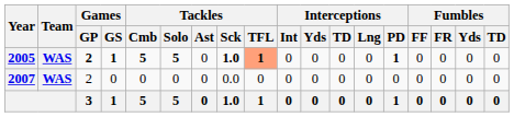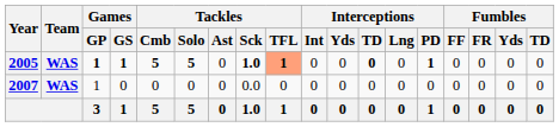 <table class="wikitable" style="text-align:center">
 <tr>
 <th rowspan="2">Year</th>
 <th rowspan="2">Team</th>
 <th colspan="2">Games</th>
 <th colspan="5">Tackles</th>
 <th colspan="5">Interceptions</th>
 <th colspan="4">Fumbles</th>
 </tr>
 <tr>
 <th>GP</th>
 <th>GS</th>
 <th>Cmb</th>
 <th>Solo</th>
 <th>Ast</th>
 <th>Sck</th>
 <th>TFL</th>
 <th>Int</th>
 <th>Yds</th>
 <th>TD</th>
 <th>Lng</th>
 <th>PD</th>
 <th>FF</th>
 <th>FR</th>
 <th>Yds</th>
 <th>TD</th>
 </tr>
 <tr>
 <th><a href='#'>2005</a></th>
 <th><a href='#'>WAS</a></th>
-<td><strong>2</strong></td>
+<td><strong>1</strong></td>
 <td><strong>1</strong></td>
 <td><strong>5</strong></td>
 <td><strong>5</strong></td>
 <td>0</td>
 <td><strong>1.0</strong></td>
 <td style="background: lightsalmon;"><strong>1</strong></td>
 <td>0</td>
 <td>0</td>
-<td>0</td>
+<td><strong>0</strong></td>
 <td>0</td>
 <td><strong>1</strong></td>
 <td>0</td>
 <td>0</td>
 <td>0</td>
 <td>0</td>
 </tr>
 <tr>
 <th><a href='#'>2007</a></th>
 <th><a href='#'>WAS</a></th>
-<td>2</td>
+<td>1</td>
 <td>0</td>
 <td>0</td>
 <td>0</td>
 <td>0</td>
 <td>0.0</td>
 <td>0</td>
 <td>0</td>
 <td>0</td>
 <td>0</td>
 <td>0</td>
 <td>0</td>
 <td>0</td>
 <td>0</td>
 <td>0</td>
 <td>0</td>
 </tr>
 <tr>
 <th colspan="2"></th>
 <th>3</th>
 <th>1</th>
 <th>5</th>
 <th>5</th>
 <th>0</th>
 <th>1.0</th>
 <th>1</th>
 <th>0</th>
 <th>0</th>
 <th>0</th>
 <th>0</th>
 <th>1</th>
 <th>0</th>
 <th>0</th>
 <th>0</th>
 <th>0</th>
 </tr>
 </table>
